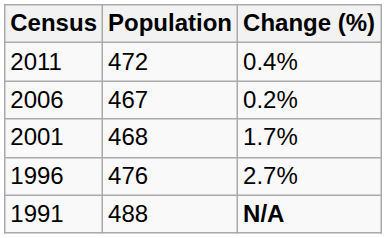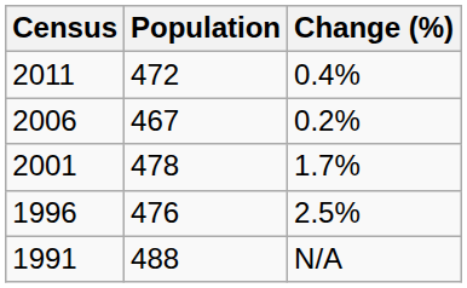 <table class="wikitable">
 <tr>
 <th>Census</th>
 <th>Population</th>
 <th>Change (%)</th>
 </tr>
 <tr>
 <td>2011</td>
 <td>472</td>
 <td> 0.4%</td>
 </tr>
 <tr>
 <td>2006</td>
 <td>467</td>
 <td> 0.2%</td>
 </tr>
 <tr>
 <td>2001</td>
-<td>468</td>
+<td>478</td>
 <td> 1.7%</td>
 </tr>
 <tr>
 <td>1996</td>
 <td>476</td>
-<td> 2.7%</td>
+<td> 2.5%</td>
 </tr>
 <tr>
 <td>1991</td>
 <td>488</td>
-<td><strong>N/A</strong></td>
+<td>N/A</td>
 </tr>
 </table>
